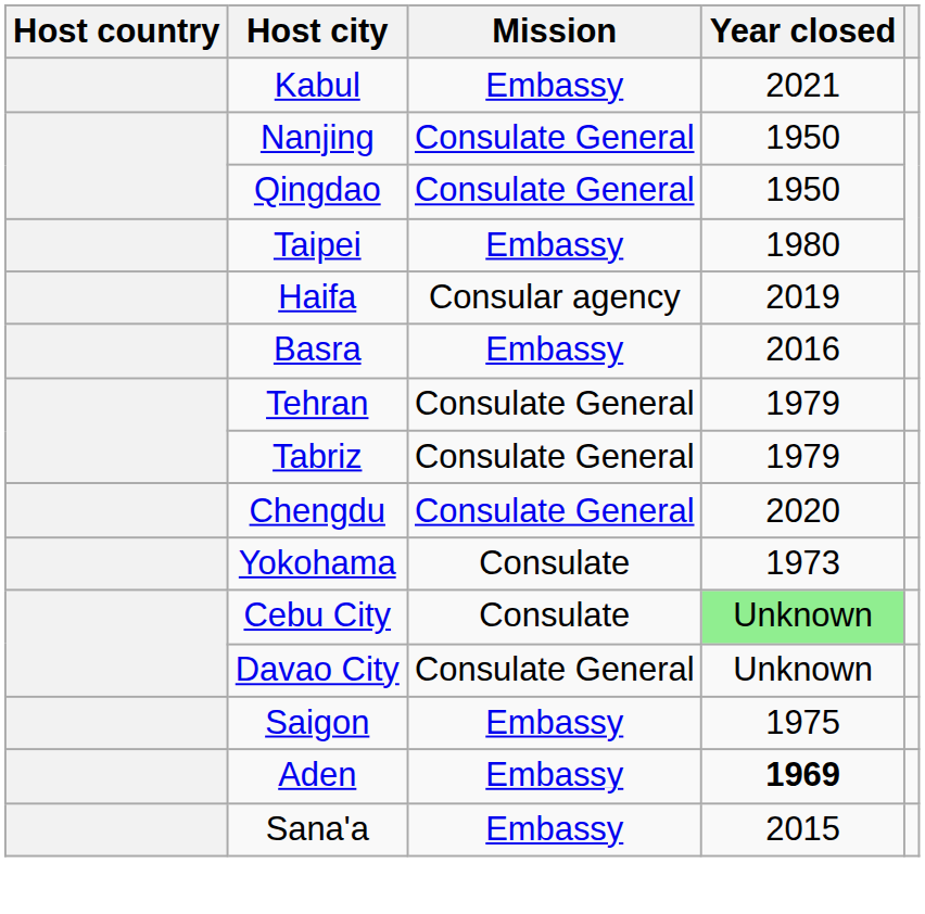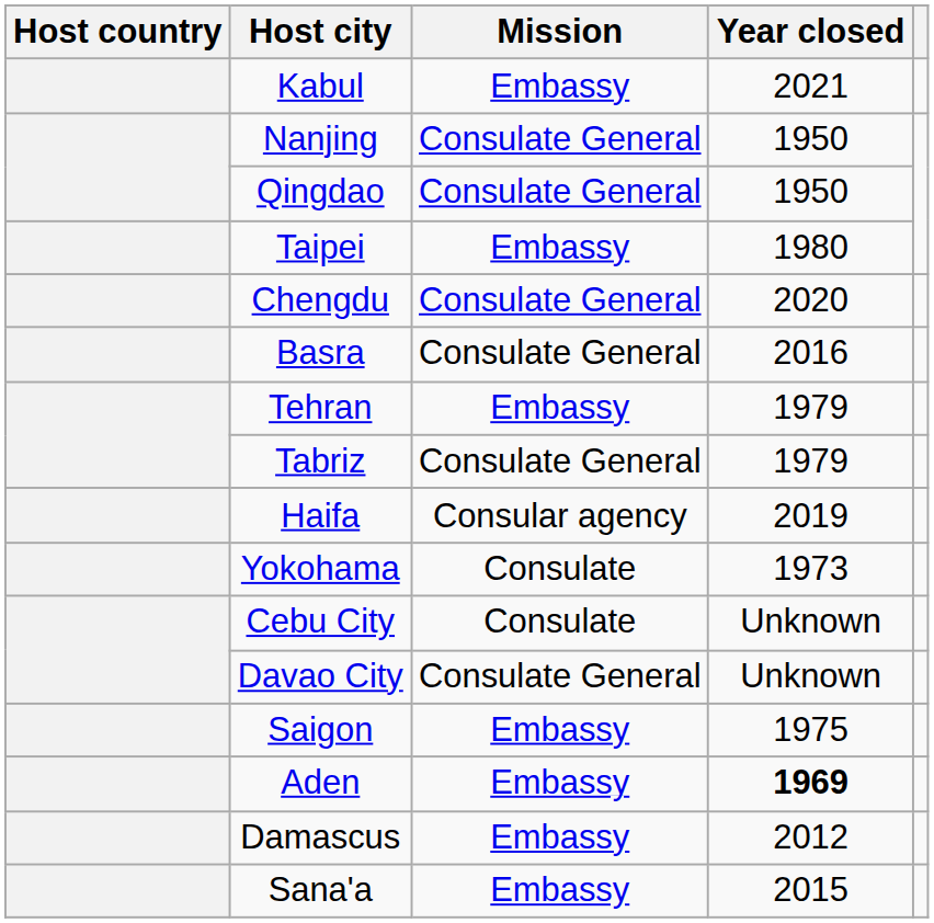 <table class="wikitable plainrowheaders" style="text-align:center;">
 <tr>
 <th scope="col">Host country</th>
 <th scope="col">Host city</th>
 <th scope="col">Mission</th>
 <th scope="col">Year closed</th>
 <th scope="col"></th>
 </tr>
 <tr>
 <th scope="row"></th>
 <td><a href='#'>Kabul</a></td>
 <td><a href='#'>Embassy</a></td>
 <td>2021</td>
 <td></td>
 </tr>
 <tr>
 <th rowspan="2" scope="row"></th>
 <td><a href='#'>Nanjing</a></td>
 <td><a href='#'>Consulate General</a></td>
 <td>1950</td>
 <td rowspan="3"></td>
 </tr>
 <tr>
 <td><a href='#'>Qingdao</a></td>
 <td><a href='#'>Consulate General</a></td>
 <td>1950</td>
 </tr>
 <tr>
 <th scope="row"></th>
 <td><a href='#'>Taipei</a></td>
 <td><a href='#'>Embassy</a></td>
 <td>1980</td>
 </tr>
 <tr>
 <th scope="row"></th>
-<td><a href='#'>Haifa</a></td>
-<td>Consular agency</td>
-<td>2019</td>
+<td><a href='#'>Chengdu</a></td>
+<td><a href='#'>Consulate General</a></td>
+<td>2020</td>
 <td></td>
 </tr>
 <tr>
 <th scope="row"></th>
 <td><a href='#'>Basra</a></td>
-<td><a href='#'>Embassy</a></td>
+<td>Consulate General</td>
 <td>2016</td>
 <td></td>
 </tr>
 <tr>
 <th rowspan="2" scope="row"></th>
 <td><a href='#'>Tehran</a></td>
-<td>Consulate General</td>
+<td><a href='#'>Embassy</a></td>
 <td>1979</td>
 <td></td>
 </tr>
 <tr>
 <td><a href='#'>Tabriz</a></td>
 <td>Consulate General</td>
 <td>1979</td>
 <td></td>
 </tr>
 <tr>
 <th scope="row"></th>
-<td><a href='#'>Chengdu</a></td>
-<td><a href='#'>Consulate General</a></td>
-<td>2020</td>
+<td><a href='#'>Haifa</a></td>
+<td>Consular agency</td>
+<td>2019</td>
 <td></td>
 </tr>
 <tr>
 <th scope="row"></th>
 <td><a href='#'>Yokohama</a></td>
 <td>Consulate</td>
 <td>1973</td>
 <td></td>
 </tr>
 <tr>
 <th scope="row"  rowspan="2"></th>
 <td><a href='#'>Cebu City</a></td>
 <td>Consulate</td>
-<td style="background: lightgreen;">Unknown</td>
+<td>Unknown</td>
 <td></td>
 </tr>
 <tr>
 <td><a href='#'>Davao City</a></td>
 <td>Consulate General</td>
 <td>Unknown</td>
 <td></td>
 </tr>
 <tr>
 <th scope="row"></th>
 <td><a href='#'>Saigon</a></td>
 <td><a href='#'>Embassy</a></td>
 <td>1975</td>
 <td></td>
 </tr>
 <tr>
 <th scope="row"></th>
 <td><a href='#'>Aden</a></td>
 <td><a href='#'>Embassy</a></td>
 <td><strong>1969</strong></td>
 <td></td>
 </tr>
 <tr>
 <th scope="row"></th>
+<td>Damascus</td>
+<td><a href='#'>Embassy</a></td>
+<td>2012</td>
+<td></td>
+</tr>
+<tr>
+<th scope="row"></th>
 <td>Sana'a</td>
 <td><a href='#'>Embassy</a></td>
 <td>2015</td>
 <td></td>
 </tr>
 </table>
